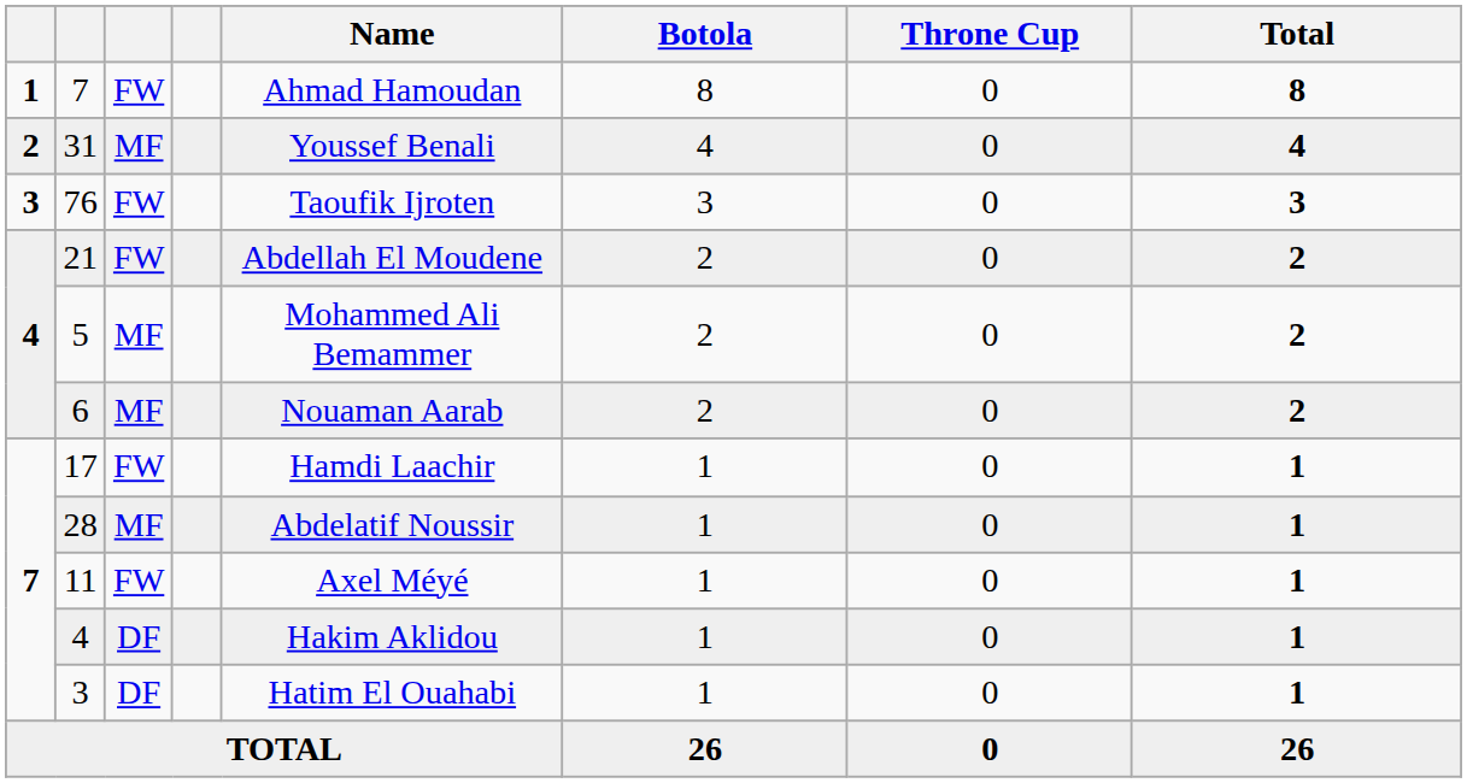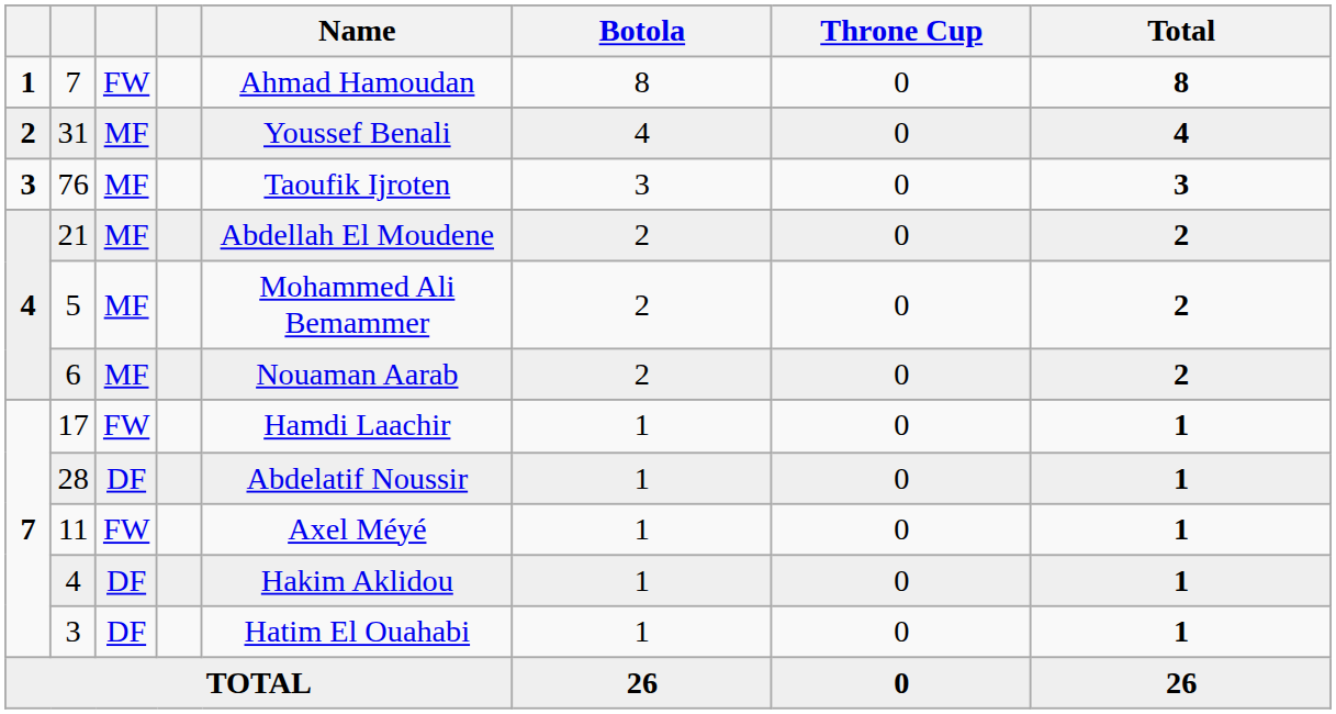 <table class="wikitable sortable" style="font-size: 95%; text-align: center;">
 <tr>
 <th width=15></th>
 <th width=15></th>
 <th width=15></th>
 <th width=15></th>
 <th width=145>Name</th>
 <th width=120><a href='#'>Botola</a></th>
 <th width=120><a href='#'>Throne Cup</a></th>
 <th width=140>Total</th>
 </tr>
 <tr>
 <td><strong>1</strong></td>
 <td>7</td>
 <td><a href='#'>FW</a></td>
 <td></td>
 <td><a href='#'>Ahmad Hamoudan</a></td>
 <td>8 </td>
 <td>0 </td>
 <td><strong>8</strong> </td>
 </tr>
 <tr bgcolor="#EFEFEF">
 <td><strong>2</strong></td>
 <td>31</td>
 <td><a href='#'>MF</a></td>
 <td></td>
 <td><a href='#'>Youssef Benali</a></td>
 <td>4 </td>
 <td>0 </td>
 <td><strong>4</strong> </td>
 </tr>
 <tr>
 <td><strong>3</strong></td>
 <td>76</td>
-<td><a href='#'>FW</a></td>
+<td><a href='#'>MF</a></td>
 <td></td>
 <td><a href='#'>Taoufik Ijroten</a></td>
 <td>3 </td>
 <td>0 </td>
 <td><strong>3</strong> </td>
 </tr>
 <tr bgcolor="#EFEFEF">
 <td rowspan=3><strong>4</strong></td>
 <td>21</td>
-<td><a href='#'>FW</a></td>
+<td><a href='#'>MF</a></td>
 <td></td>
 <td><a href='#'>Abdellah El Moudene</a></td>
 <td>2 </td>
 <td>0 </td>
 <td><strong>2</strong> </td>
 </tr>
 <tr>
 <td>5</td>
 <td><a href='#'>MF</a></td>
 <td></td>
 <td><a href='#'>Mohammed Ali Bemammer</a></td>
 <td>2 </td>
 <td>0 </td>
 <td><strong>2</strong> </td>
 </tr>
 <tr bgcolor="#EFEFEF">
 <td>6</td>
 <td><a href='#'>MF</a></td>
 <td></td>
 <td><a href='#'>Nouaman Aarab</a></td>
 <td>2 </td>
 <td>0 </td>
 <td><strong>2</strong> </td>
 </tr>
 <tr>
 <td rowspan=5><strong>7</strong></td>
 <td>17</td>
 <td><a href='#'>FW</a></td>
 <td></td>
 <td><a href='#'>Hamdi Laachir</a></td>
 <td>1 </td>
 <td>0 </td>
 <td><strong>1</strong> </td>
 </tr>
 <tr bgcolor="#EFEFEF">
 <td>28</td>
-<td><a href='#'>MF</a></td>
+<td><a href='#'>DF</a></td>
 <td></td>
 <td><a href='#'>Abdelatif Noussir</a></td>
 <td>1 </td>
 <td>0 </td>
 <td><strong>1</strong> </td>
 </tr>
 <tr>
 <td>11</td>
 <td><a href='#'>FW</a></td>
 <td></td>
 <td><a href='#'>Axel Méyé</a></td>
 <td>1 </td>
 <td>0 </td>
 <td><strong>1</strong> </td>
 </tr>
 <tr bgcolor="#EFEFEF">
 <td>4</td>
 <td><a href='#'>DF</a></td>
 <td></td>
 <td><a href='#'>Hakim Aklidou</a></td>
 <td>1 </td>
 <td>0 </td>
 <td><strong>1</strong> </td>
 </tr>
 <tr>
 <td>3</td>
 <td><a href='#'>DF</a></td>
 <td></td>
 <td><a href='#'>Hatim El Ouahabi</a></td>
 <td>1 </td>
 <td>0 </td>
 <td><strong>1</strong> </td>
 </tr>
 <tr bgcolor="#EFEFEF" >
 <td colspan=5><strong>TOTAL</strong></td>
 <td><strong>26</strong> </td>
 <td><strong>0</strong> </td>
 <td><strong>26</strong> </td>
 </tr>
 </table>
